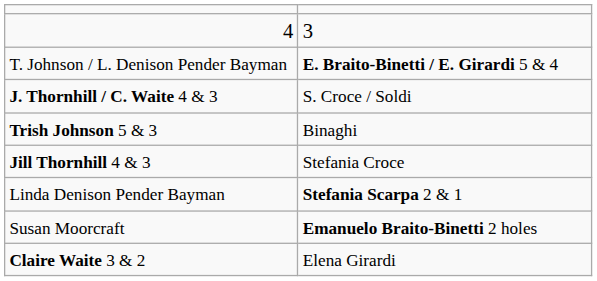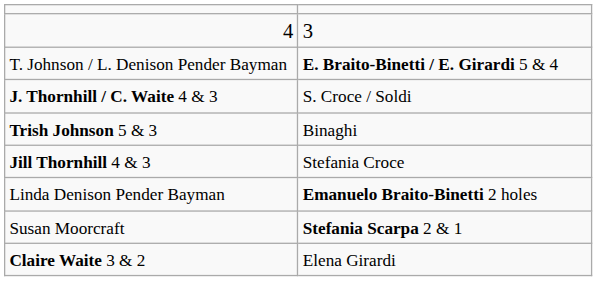 <table class="wikitable">
 <tr>
 <td align="center" width="220"></td>
 <td align="center" width="220"></td>
 </tr>
 <tr>
 <td align="right">4</td>
 <td>3</td>
 </tr>
 <tr>
 <td><small>T. Johnson / L. Denison Pender Bayman</small></td>
 <td><small><strong>E. Braito-Binetti / E. Girardi</strong> 5 & 4</small></td>
 </tr>
 <tr>
 <td><small><strong>J. Thornhill / C. Waite</strong> 4 & 3</small></td>
 <td><small>S. Croce / Soldi</small></td>
 </tr>
 <tr>
 <td><small><strong>Trish Johnson</strong> 5 & 3</small></td>
 <td><small>Binaghi</small></td>
 </tr>
 <tr>
 <td><small><strong>Jill Thornhill</strong> 4 & 3</small></td>
 <td><small>Stefania Croce</small></td>
 </tr>
 <tr>
 <td><small>Linda Denison Pender Bayman</small></td>
-<td><small><strong>Stefania Scarpa</strong> 2 & 1</small></td>
+<td><small><strong>Emanuelo Braito-Binetti</strong> 2 holes</small></td>
 </tr>
 <tr>
 <td><small>Susan Moorcraft</small></td>
-<td><small><strong>Emanuelo Braito-Binetti</strong> 2 holes</small></td>
+<td><small><strong>Stefania Scarpa</strong> 2 & 1</small></td>
 </tr>
 <tr>
 <td><small><strong>Claire Waite</strong> 3 & 2</small></td>
 <td><small>Elena Girardi</small></td>
 </tr>
 </table>
